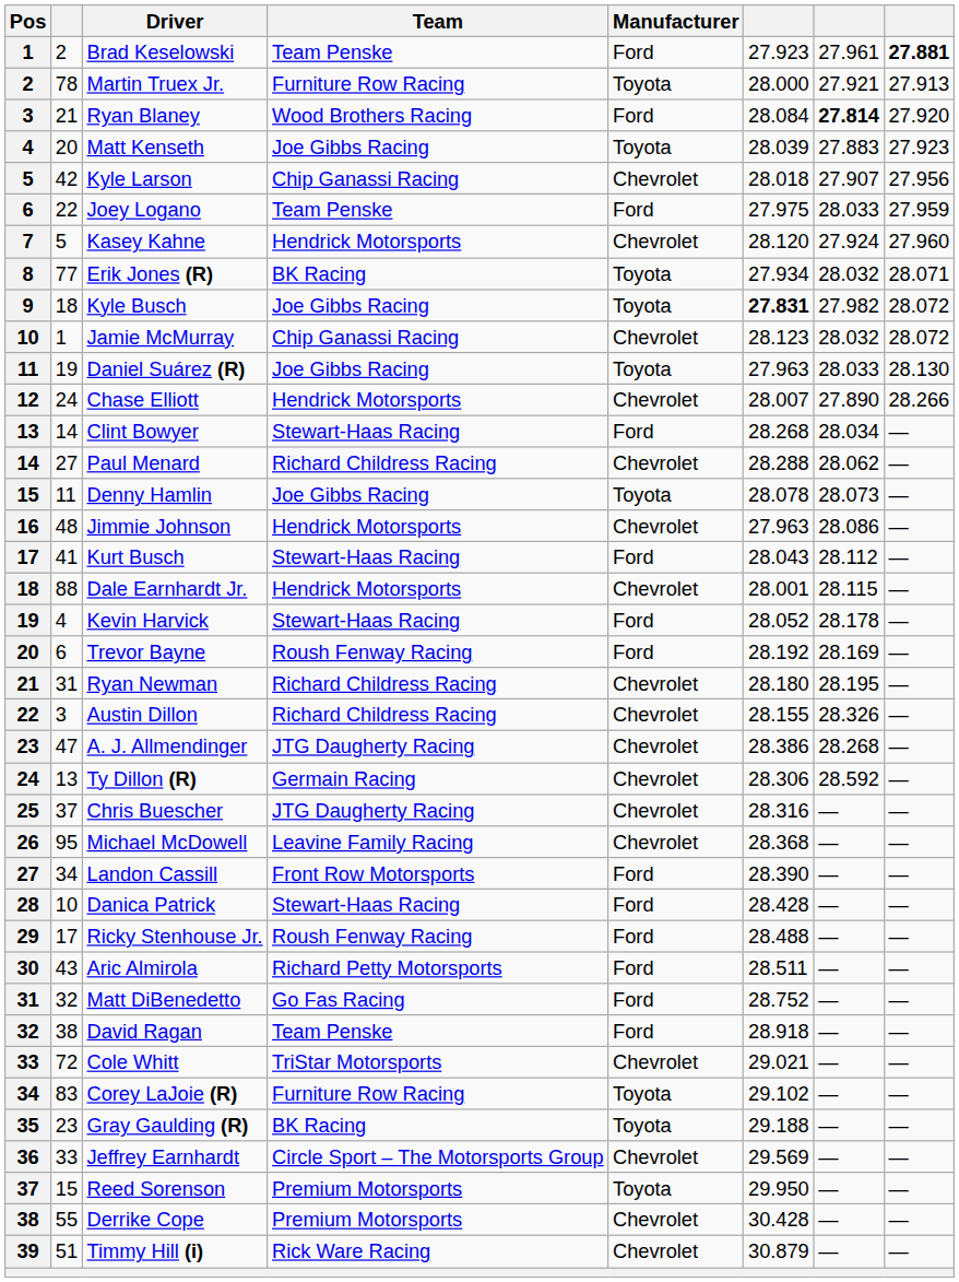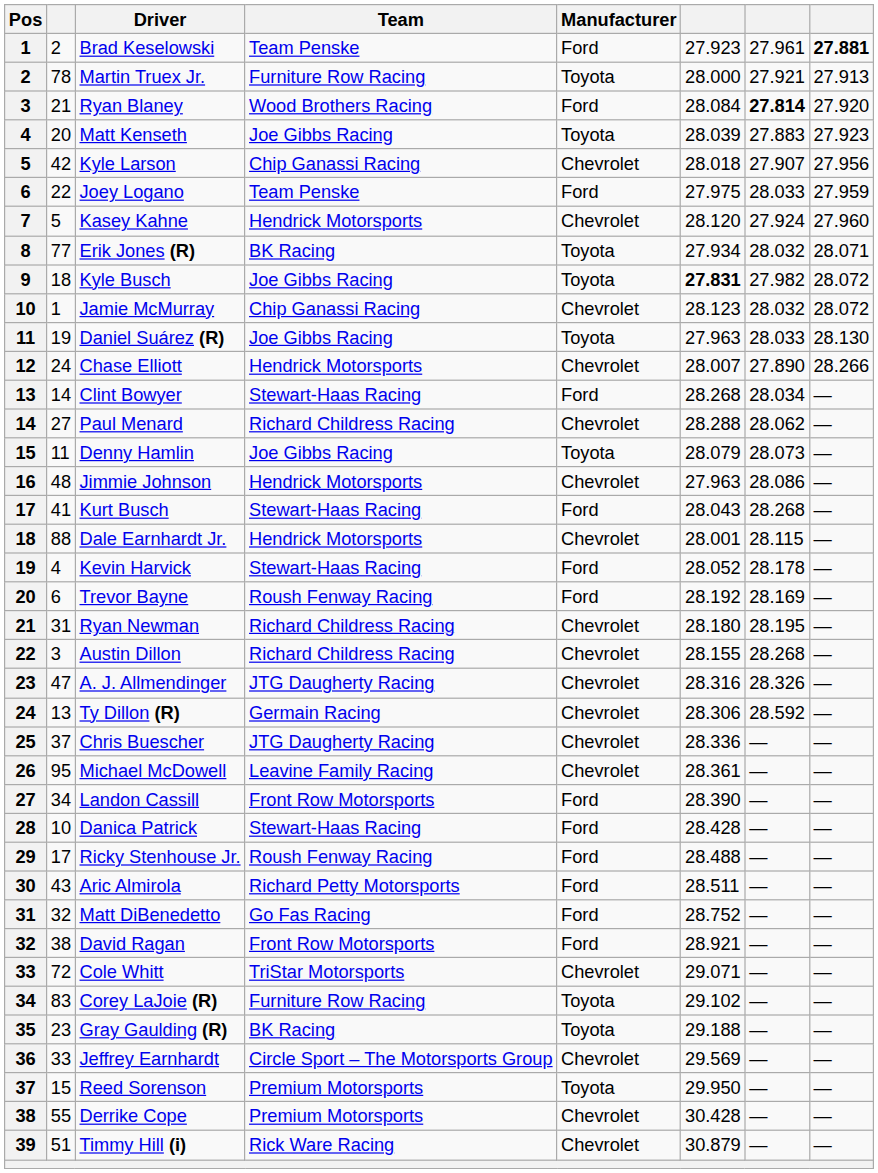 <table class="wikitable" style="font-size:95%">
 <tr>
 <th>Pos</th>
 <th></th>
 <th>Driver</th>
 <th>Team</th>
 <th>Manufacturer</th>
 <th></th>
 <th></th>
 <th></th>
 </tr>
 <tr>
 <th>1</th>
 <td>2</td>
 <td><a href='#'>Brad Keselowski</a></td>
 <td><a href='#'>Team Penske</a></td>
 <td>Ford</td>
 <td>27.923</td>
 <td>27.961</td>
 <td><strong>27.881</strong></td>
 </tr>
 <tr>
 <th>2</th>
 <td>78</td>
 <td><a href='#'>Martin Truex Jr.</a></td>
 <td><a href='#'>Furniture Row Racing</a></td>
 <td>Toyota</td>
 <td>28.000</td>
 <td>27.921</td>
 <td>27.913</td>
 </tr>
 <tr>
 <th>3</th>
 <td>21</td>
 <td><a href='#'>Ryan Blaney</a></td>
 <td><a href='#'>Wood Brothers Racing</a></td>
 <td>Ford</td>
 <td>28.084</td>
 <td><strong>27.814</strong></td>
 <td>27.920</td>
 </tr>
 <tr>
 <th>4</th>
 <td>20</td>
 <td><a href='#'>Matt Kenseth</a></td>
 <td><a href='#'>Joe Gibbs Racing</a></td>
 <td>Toyota</td>
 <td>28.039</td>
 <td>27.883</td>
 <td>27.923</td>
 </tr>
 <tr>
 <th>5</th>
 <td>42</td>
 <td><a href='#'>Kyle Larson</a></td>
 <td><a href='#'>Chip Ganassi Racing</a></td>
 <td>Chevrolet</td>
 <td>28.018</td>
 <td>27.907</td>
 <td>27.956</td>
 </tr>
 <tr>
 <th>6</th>
 <td>22</td>
 <td><a href='#'>Joey Logano</a></td>
 <td><a href='#'>Team Penske</a></td>
 <td>Ford</td>
 <td>27.975</td>
 <td>28.033</td>
 <td>27.959</td>
 </tr>
 <tr>
 <th>7</th>
 <td>5</td>
 <td><a href='#'>Kasey Kahne</a></td>
 <td><a href='#'>Hendrick Motorsports</a></td>
 <td>Chevrolet</td>
 <td>28.120</td>
 <td>27.924</td>
 <td>27.960</td>
 </tr>
 <tr>
 <th>8</th>
 <td>77</td>
 <td><a href='#'>Erik Jones</a> <strong>(R)</strong></td>
 <td><a href='#'>BK Racing</a></td>
 <td>Toyota</td>
 <td>27.934</td>
 <td>28.032</td>
 <td>28.071</td>
 </tr>
 <tr>
 <th>9</th>
 <td>18</td>
 <td><a href='#'>Kyle Busch</a></td>
 <td><a href='#'>Joe Gibbs Racing</a></td>
 <td>Toyota</td>
 <td><strong>27.831</strong></td>
 <td>27.982</td>
 <td>28.072</td>
 </tr>
 <tr>
 <th>10</th>
 <td>1</td>
 <td><a href='#'>Jamie McMurray</a></td>
 <td><a href='#'>Chip Ganassi Racing</a></td>
 <td>Chevrolet</td>
 <td>28.123</td>
 <td>28.032</td>
 <td>28.072</td>
 </tr>
 <tr>
 <th>11</th>
 <td>19</td>
 <td><a href='#'>Daniel Suárez</a> <strong>(R)</strong></td>
 <td><a href='#'>Joe Gibbs Racing</a></td>
 <td>Toyota</td>
 <td>27.963</td>
 <td>28.033</td>
 <td>28.130</td>
 </tr>
 <tr>
 <th>12</th>
 <td>24</td>
 <td><a href='#'>Chase Elliott</a></td>
 <td><a href='#'>Hendrick Motorsports</a></td>
 <td>Chevrolet</td>
 <td>28.007</td>
 <td>27.890</td>
 <td>28.266</td>
 </tr>
 <tr>
 <th>13</th>
 <td>14</td>
 <td><a href='#'>Clint Bowyer</a></td>
 <td><a href='#'>Stewart-Haas Racing</a></td>
 <td>Ford</td>
 <td>28.268</td>
 <td>28.034</td>
 <td>—</td>
 </tr>
 <tr>
 <th>14</th>
 <td>27</td>
 <td><a href='#'>Paul Menard</a></td>
 <td><a href='#'>Richard Childress Racing</a></td>
 <td>Chevrolet</td>
 <td>28.288</td>
 <td>28.062</td>
 <td>—</td>
 </tr>
 <tr>
 <th>15</th>
 <td>11</td>
 <td><a href='#'>Denny Hamlin</a></td>
 <td><a href='#'>Joe Gibbs Racing</a></td>
 <td>Toyota</td>
-<td>28.078</td>
+<td>28.079</td>
 <td>28.073</td>
 <td>—</td>
 </tr>
 <tr>
 <th>16</th>
 <td>48</td>
 <td><a href='#'>Jimmie Johnson</a></td>
 <td><a href='#'>Hendrick Motorsports</a></td>
 <td>Chevrolet</td>
 <td>27.963</td>
 <td>28.086</td>
 <td>—</td>
 </tr>
 <tr>
 <th>17</th>
 <td>41</td>
 <td><a href='#'>Kurt Busch</a></td>
 <td><a href='#'>Stewart-Haas Racing</a></td>
 <td>Ford</td>
 <td>28.043</td>
-<td>28.112</td>
+<td>28.268</td>
 <td>—</td>
 </tr>
 <tr>
 <th>18</th>
 <td>88</td>
 <td><a href='#'>Dale Earnhardt Jr.</a></td>
 <td><a href='#'>Hendrick Motorsports</a></td>
 <td>Chevrolet</td>
 <td>28.001</td>
 <td>28.115</td>
 <td>—</td>
 </tr>
 <tr>
 <th>19</th>
 <td>4</td>
 <td><a href='#'>Kevin Harvick</a></td>
 <td><a href='#'>Stewart-Haas Racing</a></td>
 <td>Ford</td>
 <td>28.052</td>
 <td>28.178</td>
 <td>—</td>
 </tr>
 <tr>
 <th>20</th>
 <td>6</td>
 <td><a href='#'>Trevor Bayne</a></td>
 <td><a href='#'>Roush Fenway Racing</a></td>
 <td>Ford</td>
 <td>28.192</td>
 <td>28.169</td>
 <td>—</td>
 </tr>
 <tr>
 <th>21</th>
 <td>31</td>
 <td><a href='#'>Ryan Newman</a></td>
 <td><a href='#'>Richard Childress Racing</a></td>
 <td>Chevrolet</td>
 <td>28.180</td>
 <td>28.195</td>
 <td>—</td>
 </tr>
 <tr>
 <th>22</th>
 <td>3</td>
 <td><a href='#'>Austin Dillon</a></td>
 <td><a href='#'>Richard Childress Racing</a></td>
 <td>Chevrolet</td>
 <td>28.155</td>
-<td>28.326</td>
+<td>28.268</td>
 <td>—</td>
 </tr>
 <tr>
 <th>23</th>
 <td>47</td>
 <td><a href='#'>A. J. Allmendinger</a></td>
 <td><a href='#'>JTG Daugherty Racing</a></td>
 <td>Chevrolet</td>
-<td>28.386</td>
-<td>28.268</td>
+<td>28.316</td>
+<td>28.326</td>
 <td>—</td>
 </tr>
 <tr>
 <th>24</th>
 <td>13</td>
 <td><a href='#'>Ty Dillon</a> <strong>(R)</strong></td>
 <td><a href='#'>Germain Racing</a></td>
 <td>Chevrolet</td>
 <td>28.306</td>
 <td>28.592</td>
 <td>—</td>
 </tr>
 <tr>
 <th>25</th>
 <td>37</td>
 <td><a href='#'>Chris Buescher</a></td>
 <td><a href='#'>JTG Daugherty Racing</a></td>
 <td>Chevrolet</td>
-<td>28.316</td>
+<td>28.336</td>
 <td>—</td>
 <td>—</td>
 </tr>
 <tr>
 <th>26</th>
 <td>95</td>
 <td><a href='#'>Michael McDowell</a></td>
 <td><a href='#'>Leavine Family Racing</a></td>
 <td>Chevrolet</td>
-<td>28.368</td>
+<td>28.361</td>
 <td>—</td>
 <td>—</td>
 </tr>
 <tr>
 <th>27</th>
 <td>34</td>
 <td><a href='#'>Landon Cassill</a></td>
 <td><a href='#'>Front Row Motorsports</a></td>
 <td>Ford</td>
 <td>28.390</td>
 <td>—</td>
 <td>—</td>
 </tr>
 <tr>
 <th>28</th>
 <td>10</td>
 <td><a href='#'>Danica Patrick</a></td>
 <td><a href='#'>Stewart-Haas Racing</a></td>
 <td>Ford</td>
 <td>28.428</td>
 <td>—</td>
 <td>—</td>
 </tr>
 <tr>
 <th>29</th>
 <td>17</td>
 <td><a href='#'>Ricky Stenhouse Jr.</a></td>
 <td><a href='#'>Roush Fenway Racing</a></td>
 <td>Ford</td>
 <td>28.488</td>
 <td>—</td>
 <td>—</td>
 </tr>
 <tr>
 <th>30</th>
 <td>43</td>
 <td><a href='#'>Aric Almirola</a></td>
 <td><a href='#'>Richard Petty Motorsports</a></td>
 <td>Ford</td>
 <td>28.511</td>
 <td>—</td>
 <td>—</td>
 </tr>
 <tr>
 <th>31</th>
 <td>32</td>
 <td><a href='#'>Matt DiBenedetto</a></td>
 <td><a href='#'>Go Fas Racing</a></td>
 <td>Ford</td>
 <td>28.752</td>
 <td>—</td>
 <td>—</td>
 </tr>
 <tr>
 <th>32</th>
 <td>38</td>
 <td><a href='#'>David Ragan</a></td>
-<td><a href='#'>Team Penske</a></td>
+<td><a href='#'>Front Row Motorsports</a></td>
 <td>Ford</td>
-<td>28.918</td>
+<td>28.921</td>
 <td>—</td>
 <td>—</td>
 </tr>
 <tr>
 <th>33</th>
 <td>72</td>
 <td><a href='#'>Cole Whitt</a></td>
 <td><a href='#'>TriStar Motorsports</a></td>
 <td>Chevrolet</td>
-<td>29.021</td>
+<td>29.071</td>
 <td>—</td>
 <td>—</td>
 </tr>
 <tr>
 <th>34</th>
 <td>83</td>
 <td><a href='#'>Corey LaJoie</a> <strong>(R)</strong></td>
 <td><a href='#'>Furniture Row Racing</a></td>
 <td>Toyota</td>
 <td>29.102</td>
 <td>—</td>
 <td>—</td>
 </tr>
 <tr>
 <th>35</th>
 <td>23</td>
 <td><a href='#'>Gray Gaulding</a> <strong>(R)</strong></td>
 <td><a href='#'>BK Racing</a></td>
 <td>Toyota</td>
 <td>29.188</td>
 <td>—</td>
 <td>—</td>
 </tr>
 <tr>
 <th>36</th>
 <td>33</td>
 <td><a href='#'>Jeffrey Earnhardt</a></td>
 <td><a href='#'>Circle Sport – The Motorsports Group</a></td>
 <td>Chevrolet</td>
 <td>29.569</td>
 <td>—</td>
 <td>—</td>
 </tr>
 <tr>
 <th>37</th>
 <td>15</td>
 <td><a href='#'>Reed Sorenson</a></td>
 <td><a href='#'>Premium Motorsports</a></td>
 <td>Toyota</td>
 <td>29.950</td>
 <td>—</td>
 <td>—</td>
 </tr>
 <tr>
 <th>38</th>
 <td>55</td>
 <td><a href='#'>Derrike Cope</a></td>
 <td><a href='#'>Premium Motorsports</a></td>
 <td>Chevrolet</td>
 <td>30.428</td>
 <td>—</td>
 <td>—</td>
 </tr>
 <tr>
 <th>39</th>
 <td>51</td>
 <td><a href='#'>Timmy Hill</a> <strong>(i)</strong></td>
 <td><a href='#'>Rick Ware Racing</a></td>
 <td>Chevrolet</td>
 <td>30.879</td>
 <td>—</td>
 <td>—</td>
 </tr>
 <tr>
 <th colspan="8"></th>
 </tr>
 </table>
